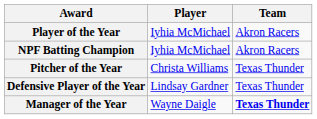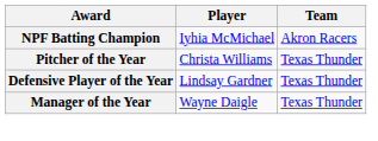 <table class="wikitable">
 <tr>
 <th>Award</th>
 <th>Player</th>
 <th>Team</th>
-</tr>
-<tr>
-<th>Player of the Year</th>
-<td><a href='#'>Iyhia McMichael</a></td>
-<td><a href='#'>Akron Racers</a></td>
 </tr>
 <tr>
 <th>NPF Batting Champion</th>
 <td><a href='#'>Iyhia McMichael</a></td>
 <td><a href='#'>Akron Racers</a></td>
 </tr>
 <tr>
 <th>Pitcher of the Year</th>
 <td><a href='#'>Christa Williams</a></td>
 <td><a href='#'>Texas Thunder</a></td>
 </tr>
 <tr>
 <th>Defensive Player of the Year</th>
 <td><a href='#'>Lindsay Gardner</a></td>
 <td><a href='#'>Texas Thunder</a></td>
 </tr>
 <tr>
 <th>Manager of the Year</th>
 <td><a href='#'>Wayne Daigle</a></td>
-<td><strong><a href='#'>Texas Thunder</a></strong></td>
+<td><a href='#'>Texas Thunder</a></td>
 </tr>
 </table>
